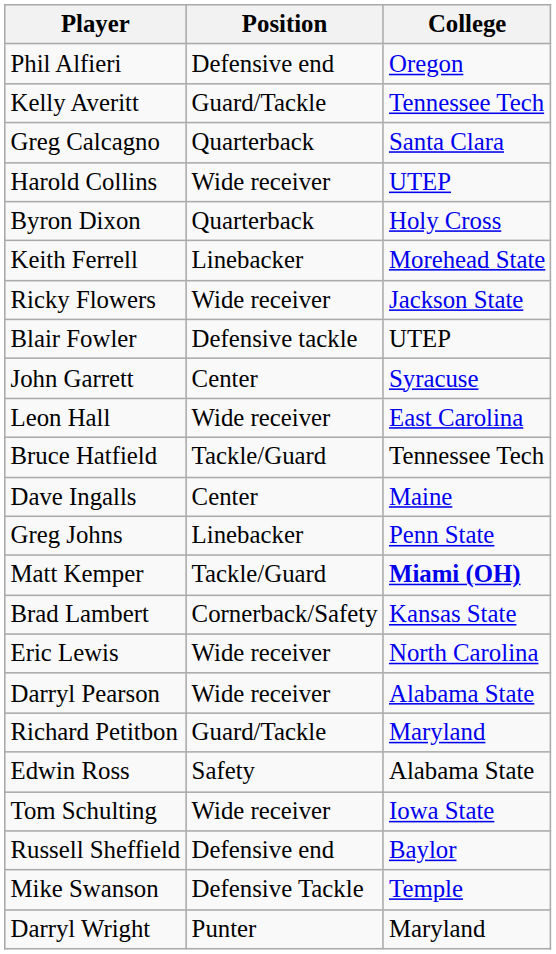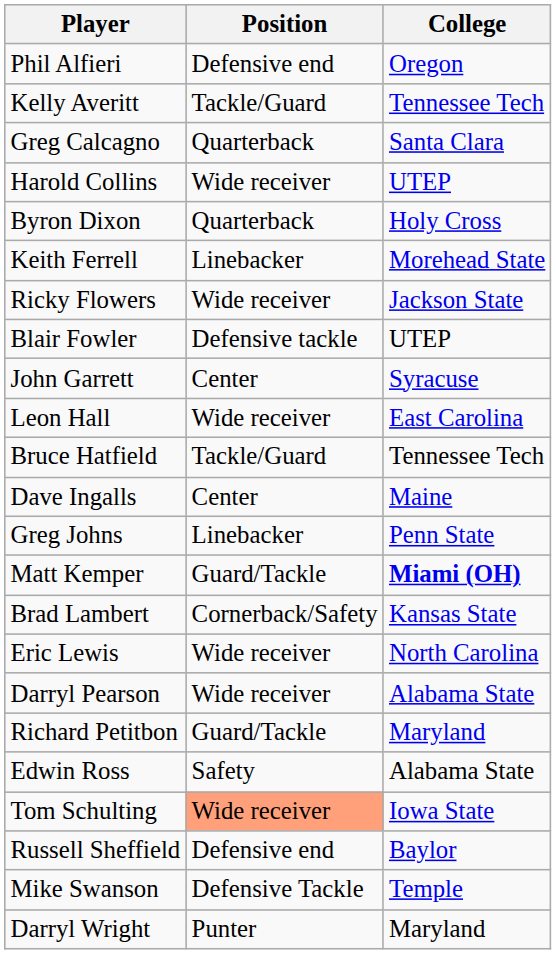 <table class="wikitable">
 <tr>
 <th>Player</th>
 <th>Position</th>
 <th>College</th>
 </tr>
 <tr>
 <td>Phil Alfieri</td>
 <td>Defensive end</td>
 <td><a href='#'>Oregon</a></td>
 </tr>
 <tr>
 <td>Kelly Averitt</td>
-<td>Guard/Tackle</td>
+<td>Tackle/Guard</td>
 <td><a href='#'>Tennessee Tech</a></td>
 </tr>
 <tr>
 <td>Greg Calcagno</td>
 <td>Quarterback</td>
 <td><a href='#'>Santa Clara</a></td>
 </tr>
 <tr>
 <td>Harold Collins</td>
 <td>Wide receiver</td>
 <td><a href='#'>UTEP</a></td>
 </tr>
 <tr>
 <td>Byron Dixon</td>
 <td>Quarterback</td>
 <td><a href='#'>Holy Cross</a></td>
 </tr>
 <tr>
 <td>Keith Ferrell</td>
 <td>Linebacker</td>
 <td><a href='#'>Morehead State</a></td>
 </tr>
 <tr>
 <td>Ricky Flowers</td>
 <td>Wide receiver</td>
 <td><a href='#'>Jackson State</a></td>
 </tr>
 <tr>
 <td>Blair Fowler</td>
 <td>Defensive tackle</td>
 <td>UTEP</td>
 </tr>
 <tr>
 <td>John Garrett</td>
 <td>Center</td>
 <td><a href='#'>Syracuse</a></td>
 </tr>
 <tr>
 <td>Leon Hall</td>
 <td>Wide receiver</td>
 <td><a href='#'>East Carolina</a></td>
 </tr>
 <tr>
 <td>Bruce Hatfield</td>
 <td>Tackle/Guard</td>
 <td>Tennessee Tech</td>
 </tr>
 <tr>
 <td>Dave Ingalls</td>
 <td>Center</td>
 <td><a href='#'>Maine</a></td>
 </tr>
 <tr>
 <td>Greg Johns</td>
 <td>Linebacker</td>
 <td><a href='#'>Penn State</a></td>
 </tr>
 <tr>
 <td>Matt Kemper</td>
-<td>Tackle/Guard</td>
+<td>Guard/Tackle</td>
 <td><strong><a href='#'>Miami (OH)</a></strong></td>
 </tr>
 <tr>
 <td>Brad Lambert</td>
 <td>Cornerback/Safety</td>
 <td><a href='#'>Kansas State</a></td>
 </tr>
 <tr>
 <td>Eric Lewis</td>
 <td>Wide receiver</td>
 <td><a href='#'>North Carolina</a></td>
 </tr>
 <tr>
 <td>Darryl Pearson</td>
 <td>Wide receiver</td>
 <td><a href='#'>Alabama State</a></td>
 </tr>
 <tr>
 <td>Richard Petitbon</td>
 <td>Guard/Tackle</td>
 <td><a href='#'>Maryland</a></td>
 </tr>
 <tr>
 <td>Edwin Ross</td>
 <td>Safety</td>
 <td>Alabama State</td>
 </tr>
 <tr>
 <td>Tom Schulting</td>
-<td>Wide receiver</td>
+<td style="background: lightsalmon;">Wide receiver</td>
 <td><a href='#'>Iowa State</a></td>
 </tr>
 <tr>
 <td>Russell Sheffield</td>
 <td>Defensive end</td>
 <td><a href='#'>Baylor</a></td>
 </tr>
 <tr>
 <td>Mike Swanson</td>
 <td>Defensive Tackle</td>
 <td><a href='#'>Temple</a></td>
 </tr>
 <tr>
 <td>Darryl Wright</td>
 <td>Punter</td>
 <td>Maryland</td>
 </tr>
 </table>
